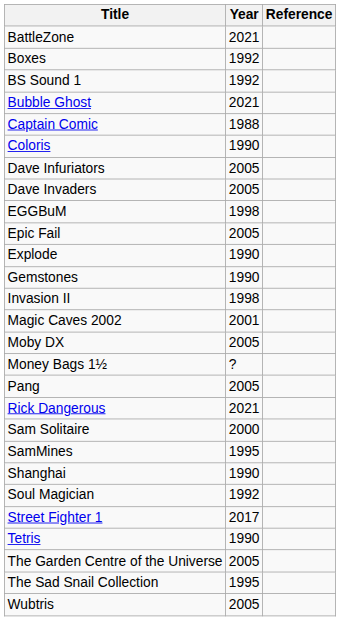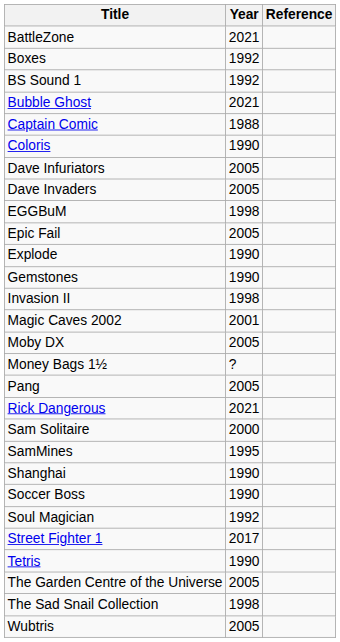 <table class="wikitable sortable">
 <tr>
 <th>Title</th>
 <th>Year</th>
 <th>Reference</th>
 </tr>
 <tr>
 <td>BattleZone</td>
 <td>2021</td>
 <td></td>
 </tr>
 <tr>
 <td>Boxes</td>
 <td>1992</td>
 <td></td>
 </tr>
 <tr>
 <td>BS Sound 1</td>
 <td>1992</td>
 <td></td>
 </tr>
 <tr>
 <td><a href='#'>Bubble Ghost</a></td>
 <td>2021</td>
 <td></td>
 </tr>
 <tr>
 <td><a href='#'>Captain Comic</a></td>
 <td>1988</td>
 <td></td>
 </tr>
 <tr>
 <td><a href='#'>Coloris</a></td>
 <td>1990</td>
 <td></td>
 </tr>
 <tr>
 <td>Dave Infuriators</td>
 <td>2005</td>
 <td></td>
 </tr>
 <tr>
 <td>Dave Invaders</td>
 <td>2005</td>
 <td></td>
 </tr>
 <tr>
 <td>EGGBuM</td>
 <td>1998</td>
 <td></td>
 </tr>
 <tr>
 <td>Epic Fail</td>
 <td>2005</td>
 <td></td>
 </tr>
 <tr>
 <td>Explode</td>
 <td>1990</td>
 <td></td>
 </tr>
 <tr>
 <td>Gemstones</td>
 <td>1990</td>
 <td></td>
 </tr>
 <tr>
 <td>Invasion II</td>
 <td>1998</td>
 <td></td>
 </tr>
 <tr>
 <td>Magic Caves 2002</td>
 <td>2001</td>
 <td></td>
 </tr>
 <tr>
 <td>Moby DX</td>
 <td>2005</td>
 <td></td>
 </tr>
 <tr>
 <td>Money Bags 1½</td>
 <td>?</td>
 <td></td>
 </tr>
 <tr>
 <td>Pang</td>
 <td>2005</td>
 <td></td>
 </tr>
 <tr>
 <td><a href='#'>Rick Dangerous</a></td>
 <td>2021</td>
 <td></td>
 </tr>
 <tr>
 <td>Sam Solitaire</td>
 <td>2000</td>
 <td></td>
 </tr>
 <tr>
 <td>SamMines</td>
 <td>1995</td>
 <td></td>
 </tr>
 <tr>
 <td>Shanghai</td>
 <td>1990</td>
 <td></td>
 </tr>
 <tr>
+<td>Soccer Boss</td>
+<td>1990</td>
+<td></td>
+</tr>
+<tr>
 <td>Soul Magician</td>
 <td>1992</td>
 <td></td>
 </tr>
 <tr>
 <td><a href='#'>Street Fighter 1</a></td>
 <td>2017</td>
 <td></td>
 </tr>
 <tr>
 <td><a href='#'>Tetris</a></td>
 <td>1990</td>
 <td></td>
 </tr>
 <tr>
 <td>The Garden Centre of the Universe</td>
 <td>2005</td>
 <td></td>
 </tr>
 <tr>
 <td>The Sad Snail Collection</td>
-<td>1995</td>
+<td>1998</td>
 <td></td>
 </tr>
 <tr>
 <td>Wubtris</td>
 <td>2005</td>
 <td></td>
 </tr>
 </table>
